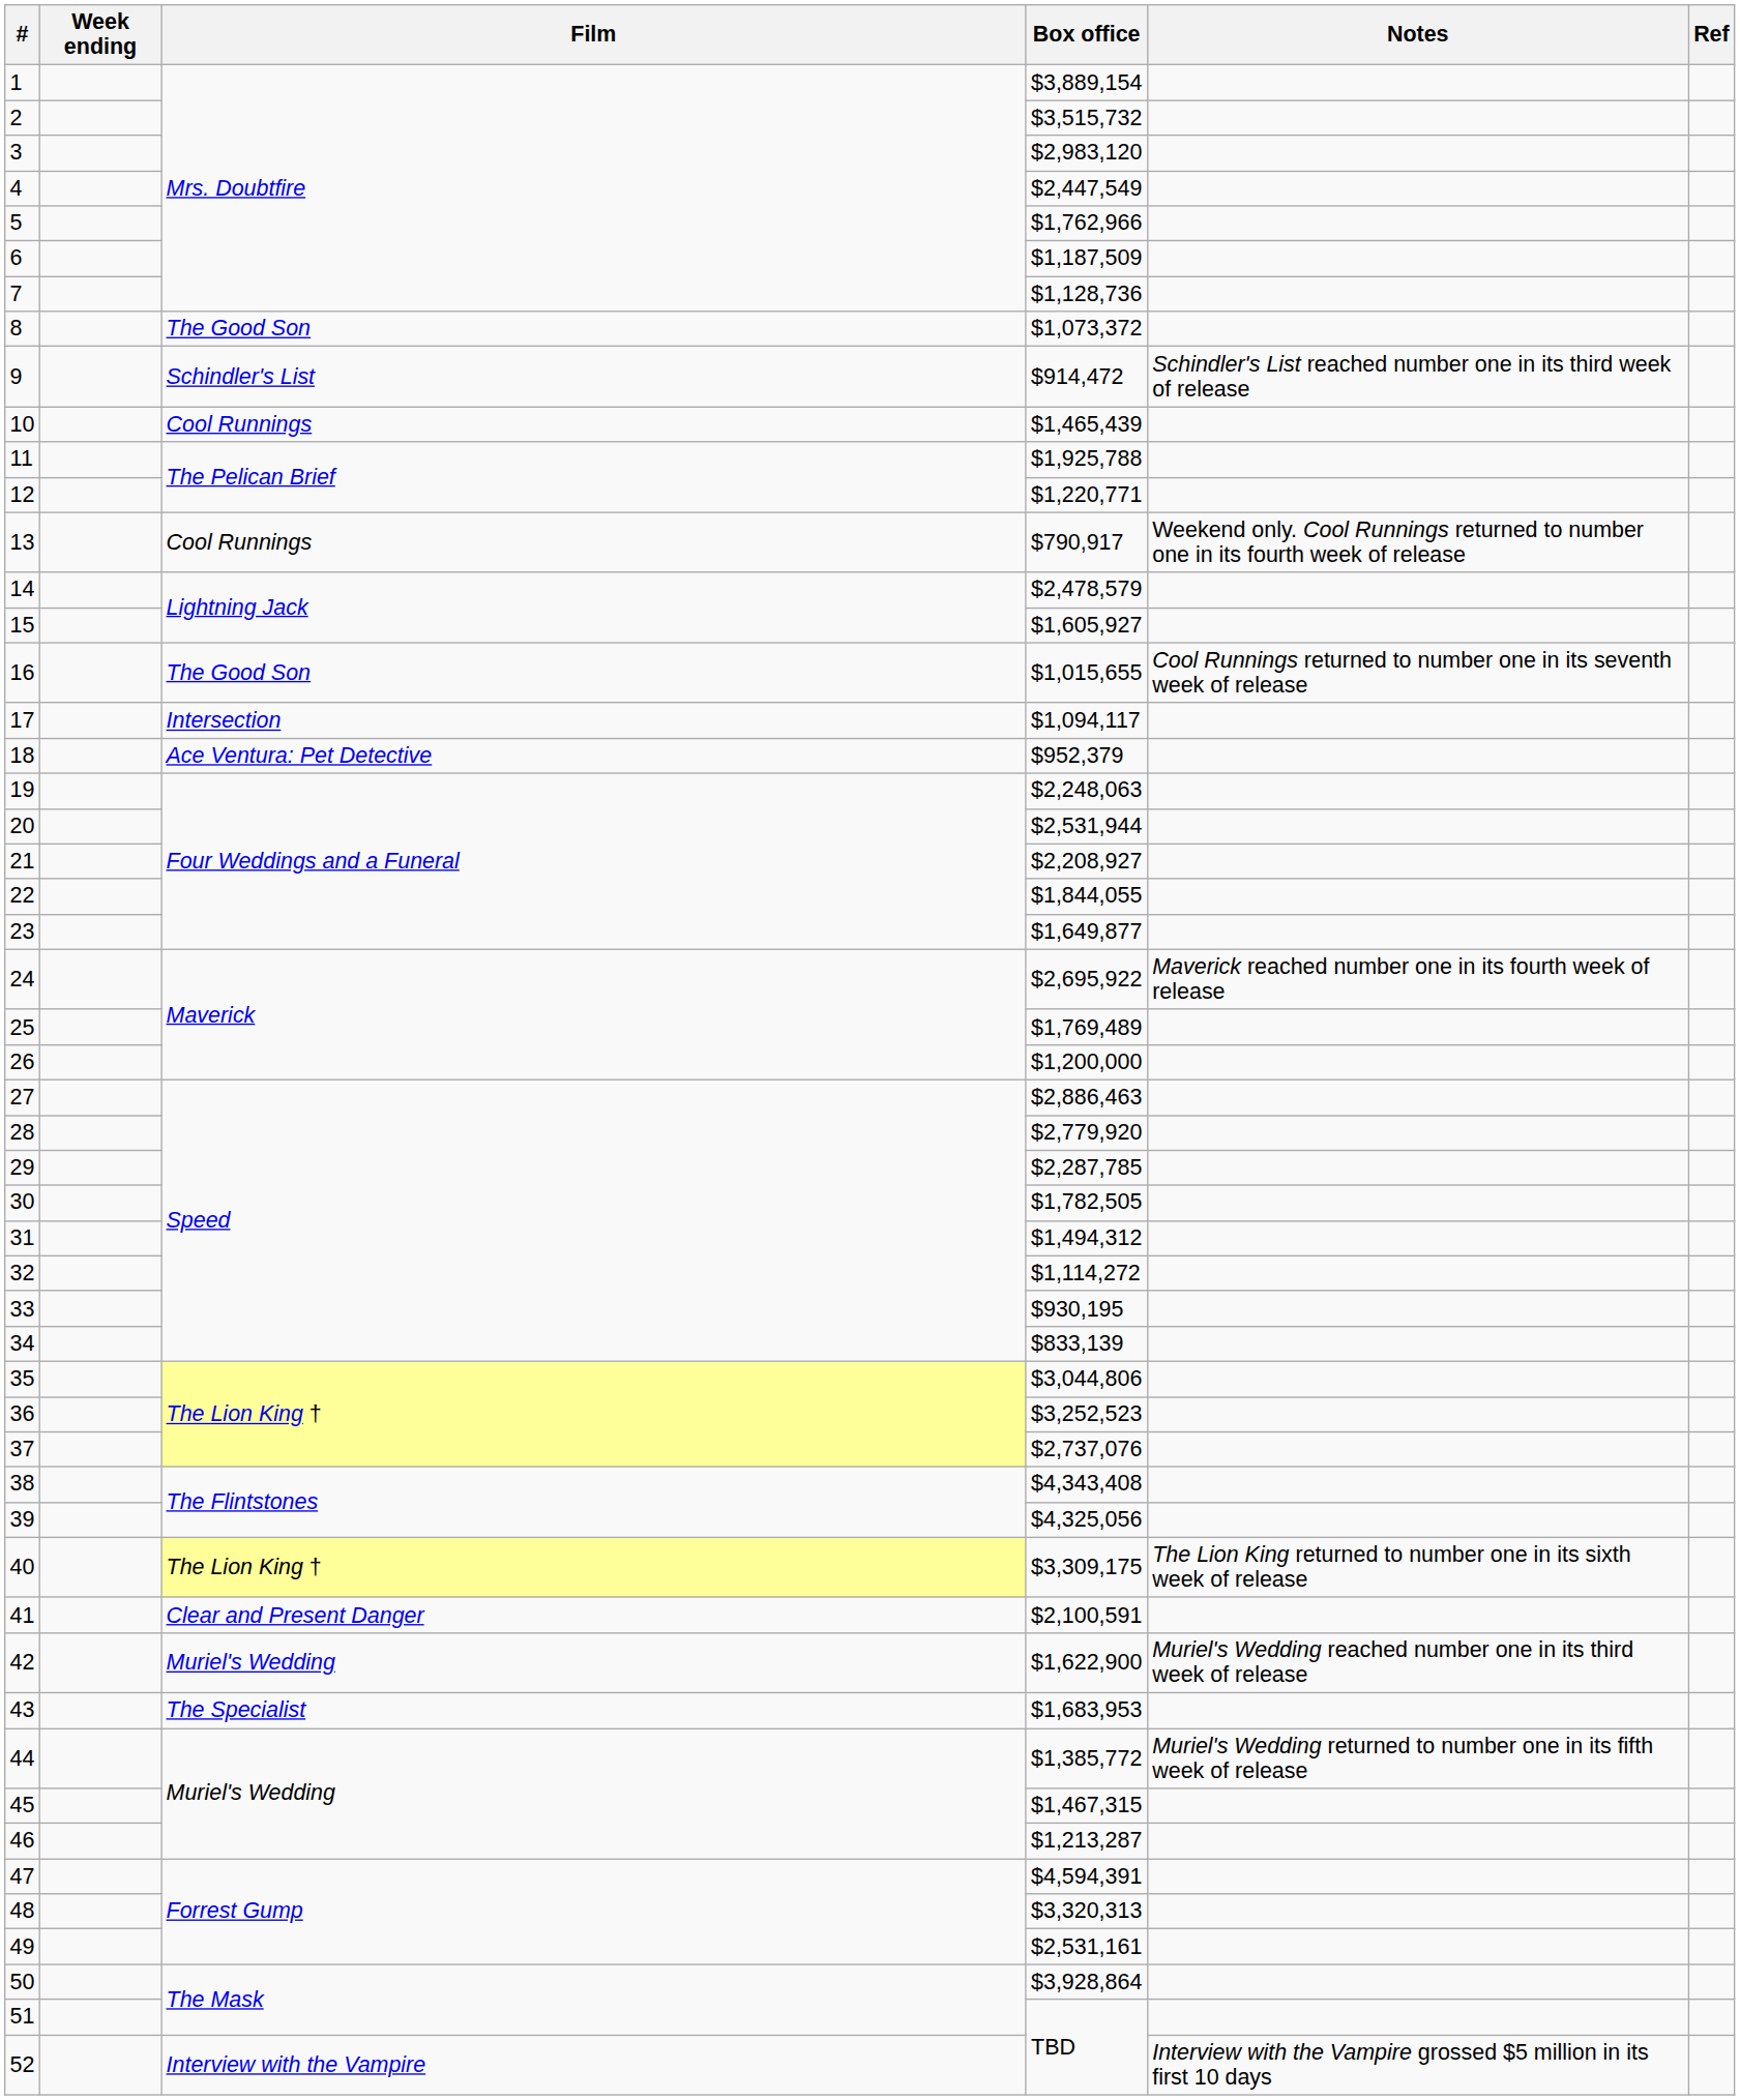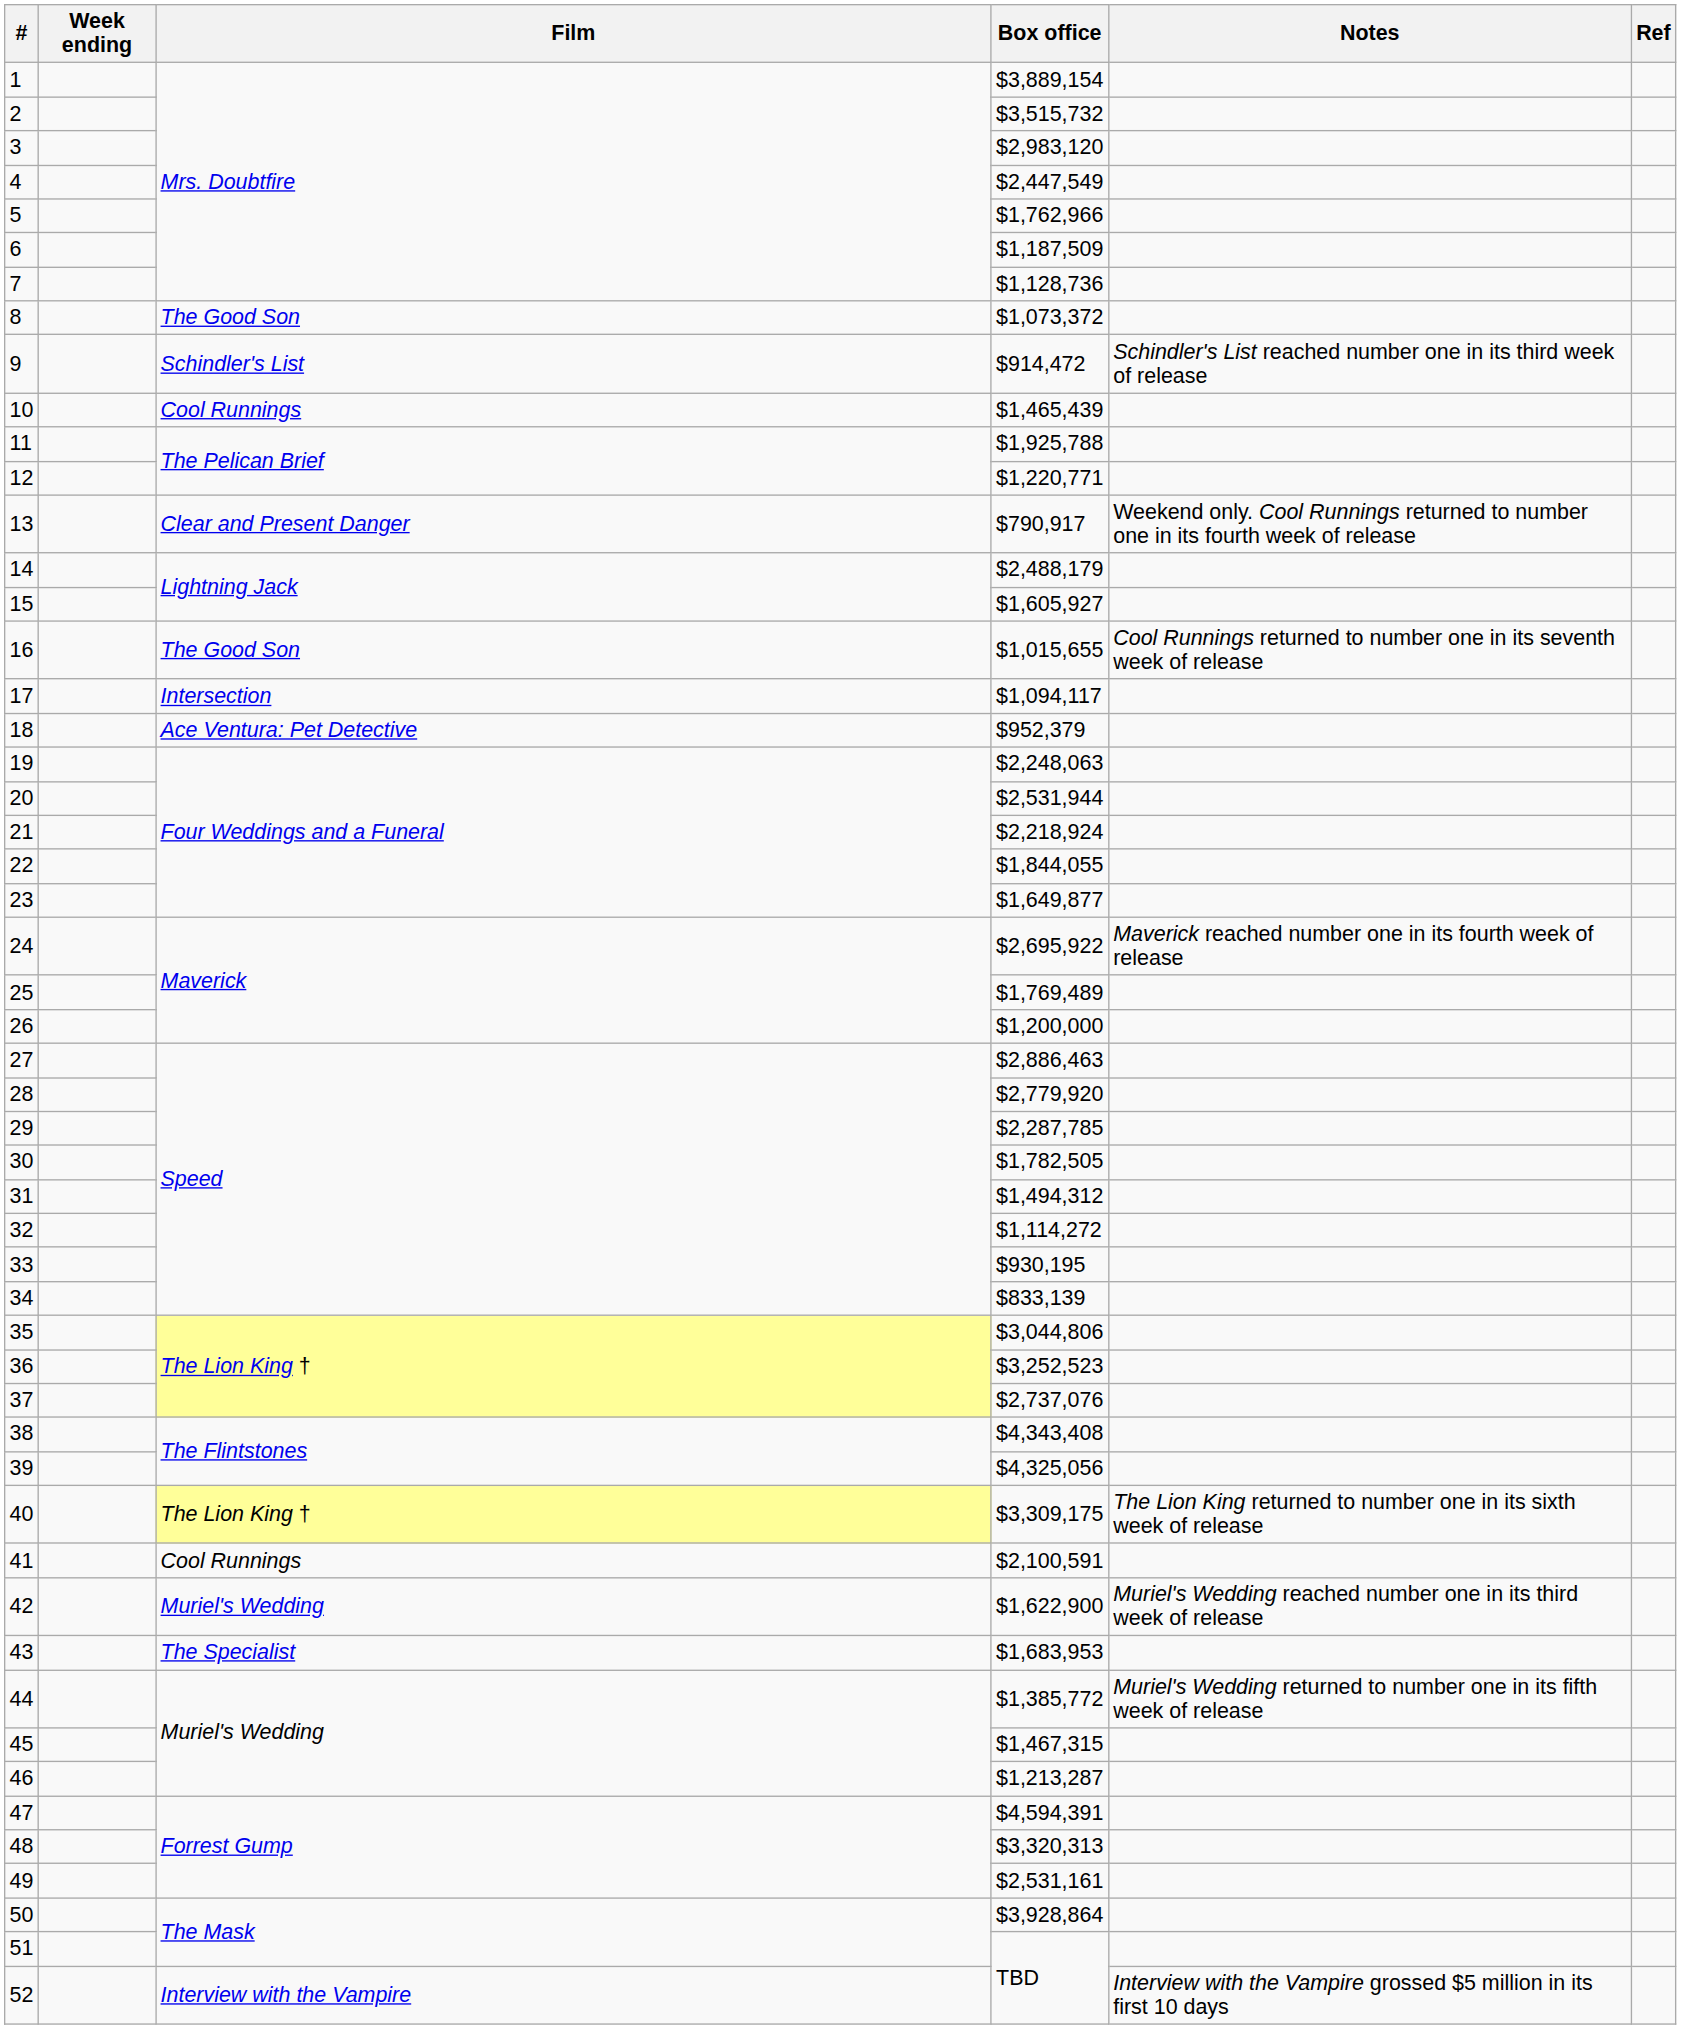 <table class="wikitable sortable">
 <tr>
 <th abbr="Week">#</th>
 <th abbr="Date">Week ending</th>
 <th width="50%">Film</th>
 <th abbr="Box Office">Box office</th>
 <th>Notes</th>
 <th>Ref</th>
 </tr>
 <tr>
 <td>1</td>
 <td></td>
 <td rowspan="7"><em><a href='#'>Mrs. Doubtfire</a></em></td>
 <td>$3,889,154</td>
 <td></td>
 <td></td>
 </tr>
 <tr>
 <td>2</td>
 <td></td>
 <td>$3,515,732</td>
 <td></td>
 <td></td>
 </tr>
 <tr>
 <td>3</td>
 <td></td>
 <td>$2,983,120</td>
 <td></td>
 <td></td>
 </tr>
 <tr>
 <td>4</td>
 <td></td>
 <td>$2,447,549</td>
 <td></td>
 <td></td>
 </tr>
 <tr>
 <td>5</td>
 <td></td>
 <td>$1,762,966</td>
 <td></td>
 <td></td>
 </tr>
 <tr>
 <td>6</td>
 <td></td>
 <td>$1,187,509</td>
 <td></td>
 <td></td>
 </tr>
 <tr>
 <td>7</td>
 <td></td>
 <td>$1,128,736</td>
 <td></td>
 <td></td>
 </tr>
 <tr>
 <td>8</td>
 <td></td>
 <td><em><a href='#'>The Good Son</a></em></td>
 <td>$1,073,372</td>
 <td></td>
 <td></td>
 </tr>
 <tr>
 <td>9</td>
 <td></td>
 <td><em><a href='#'>Schindler's List</a></em></td>
 <td>$914,472</td>
 <td><em>Schindler's List</em> reached number one in its third week of release</td>
 <td></td>
 </tr>
 <tr>
 <td>10</td>
 <td></td>
 <td><em><a href='#'>Cool Runnings</a></em></td>
 <td>$1,465,439</td>
 <td></td>
 <td></td>
 </tr>
 <tr>
 <td>11</td>
 <td></td>
 <td rowspan="2"><em><a href='#'>The Pelican Brief</a></em></td>
 <td>$1,925,788</td>
 <td></td>
 <td></td>
 </tr>
 <tr>
 <td>12</td>
 <td></td>
 <td>$1,220,771</td>
 <td></td>
 <td></td>
 </tr>
 <tr>
 <td>13</td>
 <td></td>
-<td><em>Cool Runnings</em></td>
+<td><em><a href='#'>Clear and Present Danger</a></em></td>
 <td>$790,917</td>
 <td>Weekend only. <em>Cool Runnings</em> returned to number one in its fourth week of release</td>
 <td></td>
 </tr>
 <tr>
 <td>14</td>
 <td></td>
 <td rowspan="2"><em><a href='#'>Lightning Jack</a></em></td>
-<td>$2,478,579</td>
+<td>$2,488,179</td>
 <td></td>
 <td></td>
 </tr>
 <tr>
 <td>15</td>
 <td></td>
 <td>$1,605,927</td>
 <td></td>
 <td></td>
 </tr>
 <tr>
 <td>16</td>
 <td></td>
 <td><em><a href='#'>The Good Son</a></em></td>
 <td>$1,015,655</td>
 <td><em>Cool Runnings</em> returned to number one in its seventh week of release</td>
 <td></td>
 </tr>
 <tr>
 <td>17</td>
 <td></td>
 <td><em><a href='#'>Intersection</a></em></td>
 <td>$1,094,117</td>
 <td></td>
 <td></td>
 </tr>
 <tr>
 <td>18</td>
 <td></td>
 <td><em><a href='#'>Ace Ventura: Pet Detective</a></em></td>
 <td>$952,379</td>
 <td></td>
 <td></td>
 </tr>
 <tr>
 <td>19</td>
 <td></td>
 <td rowspan="5"><em><a href='#'>Four Weddings and a Funeral</a></em></td>
 <td>$2,248,063</td>
 <td></td>
 <td></td>
 </tr>
 <tr>
 <td>20</td>
 <td></td>
 <td>$2,531,944</td>
 <td></td>
 <td></td>
 </tr>
 <tr>
 <td>21</td>
 <td></td>
-<td>$2,208,927</td>
+<td>$2,218,924</td>
 <td></td>
 <td></td>
 </tr>
 <tr>
 <td>22</td>
 <td></td>
 <td>$1,844,055</td>
 <td></td>
 <td></td>
 </tr>
 <tr>
 <td>23</td>
 <td></td>
 <td>$1,649,877</td>
 <td></td>
 <td></td>
 </tr>
 <tr>
 <td>24</td>
 <td></td>
 <td rowspan="3"><em><a href='#'>Maverick</a></em></td>
 <td>$2,695,922</td>
 <td><em>Maverick</em> reached number one in its fourth week of release</td>
 <td></td>
 </tr>
 <tr>
 <td>25</td>
 <td></td>
 <td>$1,769,489</td>
 <td></td>
 <td></td>
 </tr>
 <tr>
 <td>26</td>
 <td></td>
 <td>$1,200,000</td>
 <td></td>
 <td></td>
 </tr>
 <tr>
 <td>27</td>
 <td></td>
 <td rowspan="8"><em><a href='#'>Speed</a></em></td>
 <td>$2,886,463</td>
 <td></td>
 <td></td>
 </tr>
 <tr>
 <td>28</td>
 <td></td>
 <td>$2,779,920</td>
 <td></td>
 <td></td>
 </tr>
 <tr>
 <td>29</td>
 <td></td>
 <td>$2,287,785</td>
 <td></td>
 <td></td>
 </tr>
 <tr>
 <td>30</td>
 <td></td>
 <td>$1,782,505</td>
 <td></td>
 <td></td>
 </tr>
 <tr>
 <td>31</td>
 <td></td>
 <td>$1,494,312</td>
 <td></td>
 <td></td>
 </tr>
 <tr>
 <td>32</td>
 <td></td>
 <td>$1,114,272</td>
 <td></td>
 <td></td>
 </tr>
 <tr>
 <td>33</td>
 <td></td>
 <td>$930,195</td>
 <td></td>
 <td></td>
 </tr>
 <tr>
 <td>34</td>
 <td></td>
 <td>$833,139</td>
 <td></td>
 <td></td>
 </tr>
 <tr>
 <td>35</td>
 <td></td>
 <td rowspan="3" style="background-color:#FFFF99"><em><a href='#'>The Lion King</a></em> †</td>
 <td>$3,044,806</td>
 <td></td>
 <td></td>
 </tr>
 <tr>
 <td>36</td>
 <td></td>
 <td>$3,252,523</td>
 <td></td>
 <td></td>
 </tr>
 <tr>
 <td>37</td>
 <td></td>
 <td>$2,737,076</td>
 <td></td>
 <td></td>
 </tr>
 <tr>
 <td>38</td>
 <td></td>
 <td rowspan="2"><em><a href='#'>The Flintstones</a></em></td>
 <td>$4,343,408</td>
 <td></td>
 <td></td>
 </tr>
 <tr>
 <td>39</td>
 <td></td>
 <td>$4,325,056</td>
 <td></td>
 <td></td>
 </tr>
 <tr>
 <td>40</td>
 <td></td>
 <td style="background-color:#FFFF99"><em>The Lion King</em> †</td>
 <td>$3,309,175</td>
 <td><em>The Lion King</em> returned to number one in its sixth week of release</td>
 <td></td>
 </tr>
 <tr>
 <td>41</td>
 <td></td>
-<td><em><a href='#'>Clear and Present Danger</a></em></td>
+<td><em>Cool Runnings</em></td>
 <td>$2,100,591</td>
 <td></td>
 <td></td>
 </tr>
 <tr>
 <td>42</td>
 <td></td>
 <td><em><a href='#'>Muriel's Wedding</a></em></td>
 <td>$1,622,900</td>
 <td><em>Muriel's Wedding</em> reached number one in its third week of release</td>
 <td></td>
 </tr>
 <tr>
 <td>43</td>
 <td></td>
 <td><em><a href='#'>The Specialist</a></em></td>
 <td>$1,683,953</td>
 <td></td>
 <td></td>
 </tr>
 <tr>
 <td>44</td>
 <td></td>
 <td rowspan="3"><em>Muriel's Wedding</em></td>
 <td>$1,385,772</td>
 <td><em>Muriel's Wedding</em> returned to number one in its fifth week of release</td>
 <td></td>
 </tr>
 <tr>
 <td>45</td>
 <td></td>
 <td>$1,467,315</td>
 <td></td>
 <td></td>
 </tr>
 <tr>
 <td>46</td>
 <td></td>
 <td>$1,213,287</td>
 <td></td>
 <td></td>
 </tr>
 <tr>
 <td>47</td>
 <td></td>
 <td rowspan="3"><em><a href='#'>Forrest Gump</a></em></td>
 <td>$4,594,391</td>
 <td></td>
 <td></td>
 </tr>
 <tr>
 <td>48</td>
 <td></td>
 <td>$3,320,313</td>
 <td></td>
 <td></td>
 </tr>
 <tr>
 <td>49</td>
 <td></td>
 <td>$2,531,161</td>
 <td></td>
 <td></td>
 </tr>
 <tr>
 <td>50</td>
 <td></td>
 <td rowspan="2"><em><a href='#'>The Mask</a></em></td>
 <td>$3,928,864</td>
 <td></td>
 <td></td>
 </tr>
 <tr>
 <td>51</td>
 <td></td>
 <td rowspan="2">TBD</td>
 <td></td>
 <td></td>
 </tr>
 <tr>
 <td>52</td>
 <td></td>
 <td><em><a href='#'>Interview with the Vampire</a></em></td>
 <td><em>Interview with the Vampire</em> grossed $5 million in its first 10 days</td>
 <td></td>
 </tr>
 </table>
